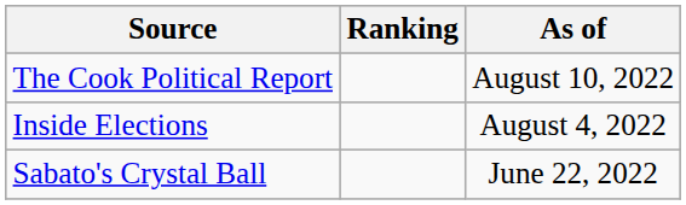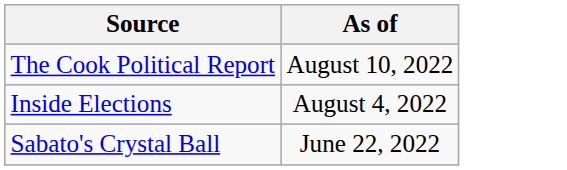 <table class="wikitable" style="text-align:center">
 <tr>
 <th>Source</th>
-<th>Ranking</th>
 <th>As of</th>
 </tr>
 <tr>
 <td align=left><a href='#'>The Cook Political Report</a></td>
-<td></td>
 <td>August 10, 2022</td>
 </tr>
 <tr>
 <td align=left><a href='#'>Inside Elections</a></td>
-<td></td>
 <td>August 4, 2022</td>
 </tr>
 <tr>
 <td align=left><a href='#'>Sabato's Crystal Ball</a></td>
-<td></td>
 <td>June 22, 2022</td>
 </tr>
 </table>
